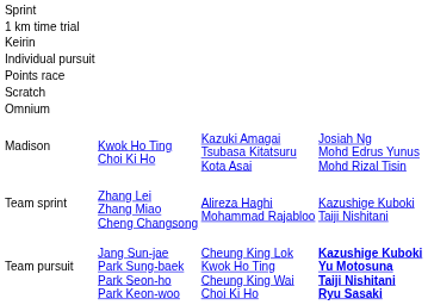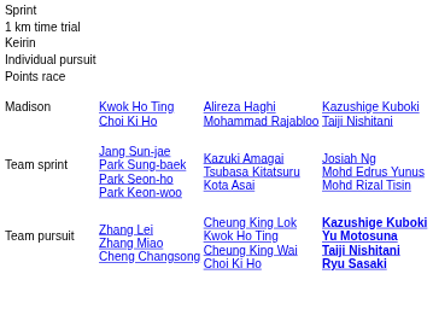 <table>
 <tr>
 <td>Sprint</td>
 <td></td>
 <td></td>
 <td></td>
 </tr>
 <tr>
 <td>1 km time trial</td>
 <td></td>
 <td></td>
 <td></td>
 </tr>
 <tr>
 <td>Keirin</td>
 <td></td>
 <td></td>
 <td></td>
 </tr>
 <tr>
 <td>Individual pursuit</td>
 <td></td>
 <td></td>
 <td></td>
 </tr>
 <tr>
 <td>Points race</td>
 <td></td>
 <td></td>
 <td></td>
 </tr>
 <tr>
-<td>Scratch</td>
-<td></td>
-<td></td>
-<td></td>
+<td>Madison</td>
+<td><br><a href='#'>Kwok Ho Ting</a><br><a href='#'>Choi Ki Ho</a></td>
+<td><br><a href='#'>Alireza Haghi</a><br><a href='#'>Mohammad Rajabloo</a></td>
+<td><br><a href='#'>Kazushige Kuboki</a><br><a href='#'>Taiji Nishitani</a></td>
 </tr>
 <tr>
-<td>Omnium</td>
-<td></td>
-<td></td>
-<td></td>
-</tr>
-<tr>
-<td>Madison</td>
-<td><br><a href='#'>Kwok Ho Ting</a><br><a href='#'>Choi Ki Ho</a></td>
+<td>Team sprint</td>
+<td><br><a href='#'>Jang Sun-jae</a><br><a href='#'>Park Sung-baek</a><br><a href='#'>Park Seon-ho</a><br><a href='#'>Park Keon-woo</a></td>
 <td><br><a href='#'>Kazuki Amagai</a><br><a href='#'>Tsubasa Kitatsuru</a><br><a href='#'>Kota Asai</a></td>
 <td><br><a href='#'>Josiah Ng</a><br><a href='#'>Mohd Edrus Yunus</a><br><a href='#'>Mohd Rizal Tisin</a></td>
 </tr>
 <tr>
-<td>Team sprint</td>
+<td>Team pursuit</td>
 <td><br><a href='#'>Zhang Lei</a><br><a href='#'>Zhang Miao</a><br><a href='#'>Cheng Changsong</a></td>
-<td><br><a href='#'>Alireza Haghi</a><br><a href='#'>Mohammad Rajabloo</a></td>
-<td><br><a href='#'>Kazushige Kuboki</a><br><a href='#'>Taiji Nishitani</a></td>
-</tr>
-<tr>
-<td>Team pursuit</td>
-<td><br><a href='#'>Jang Sun-jae</a><br><a href='#'>Park Sung-baek</a><br><a href='#'>Park Seon-ho</a><br><a href='#'>Park Keon-woo</a></td>
 <td><br><a href='#'>Cheung King Lok</a><br><a href='#'>Kwok Ho Ting</a><br><a href='#'>Cheung King Wai</a><br><a href='#'>Choi Ki Ho</a></td>
 <td><strong><br><a href='#'>Kazushige Kuboki</a><br><a href='#'>Yu Motosuna</a><br><a href='#'>Taiji Nishitani</a><br><a href='#'>Ryu Sasaki</a></strong></td>
 </tr>
 </table>
